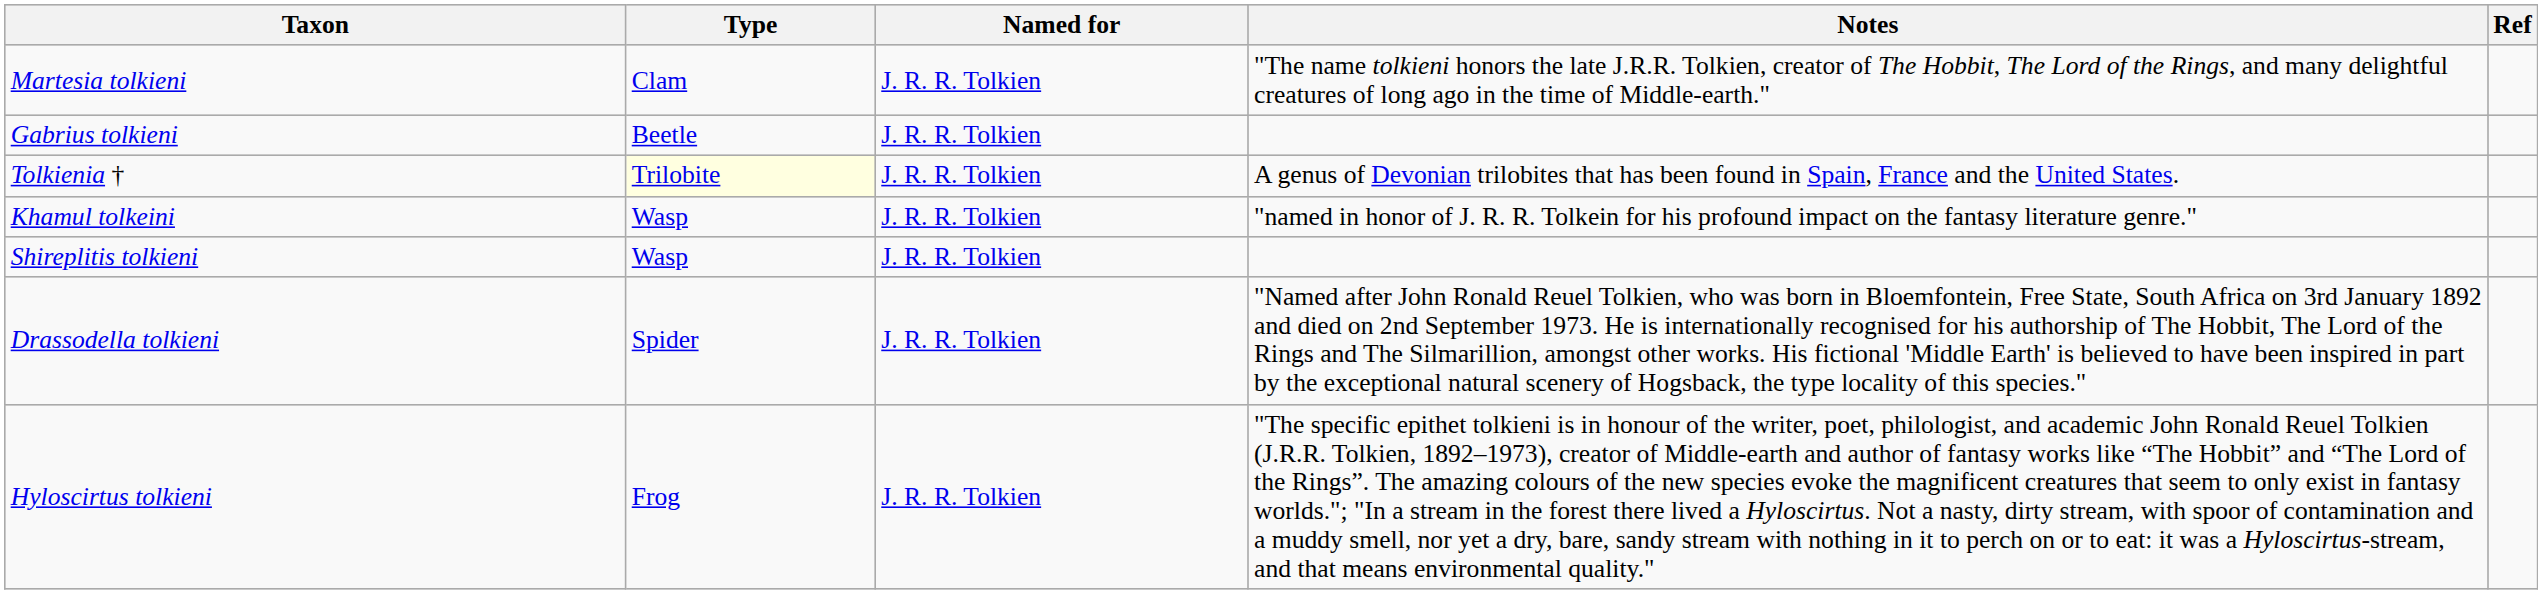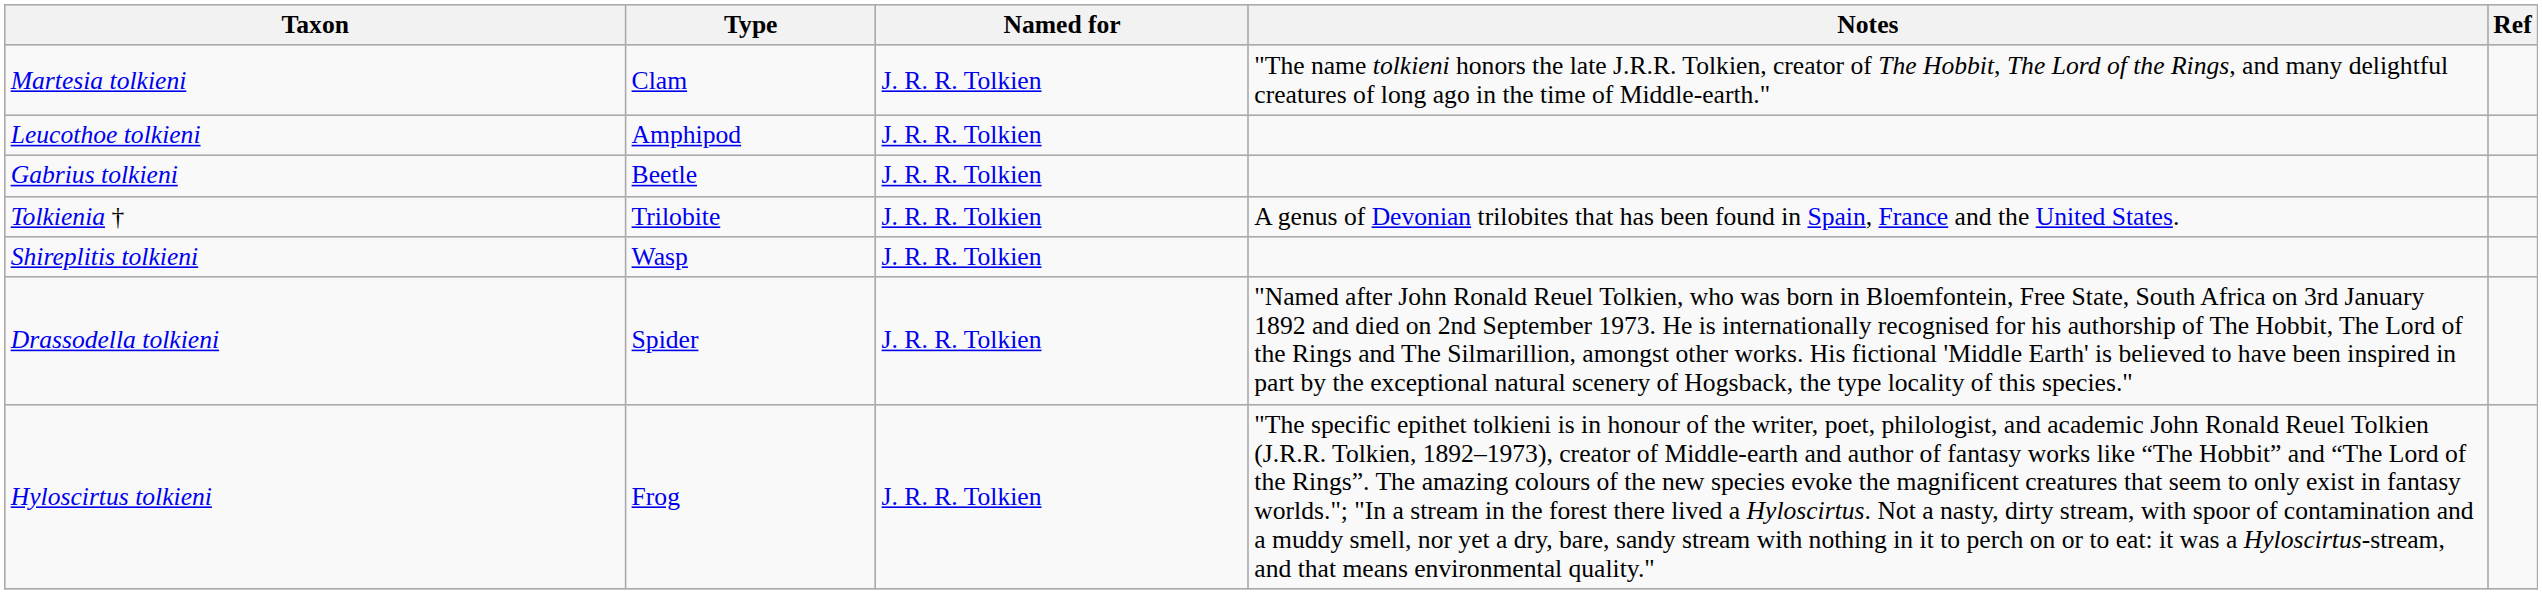 <table class="wikitable sortable" width="100%">
 <tr>
 <th style="width:25%;">Taxon</th>
 <th style="width:10%;">Type</th>
 <th style="width:15%;">Named for</th>
 <th style="width:50%;">Notes</th>
 <th class="unsortable">Ref</th>
 </tr>
 <tr>
 <td><em><a href='#'>Martesia tolkieni</a></em> </td>
 <td><a href='#'>Clam</a></td>
 <td><a href='#'>J. R. R. Tolkien</a></td>
 <td>"The name <em>tolkieni</em> honors the late J.R.R. Tolkien, creator of <em>The Hobbit</em>, <em>The Lord of the Rings</em>, and many delightful creatures of long ago in the time of Middle-earth."</td>
 <td></td>
 </tr>
 <tr>
+<td><em><a href='#'>Leucothoe tolkieni</a></em> </td>
+<td><a href='#'>Amphipod</a></td>
+<td><a href='#'>J. R. R. Tolkien</a></td>
+<td></td>
+<td></td>
+</tr>
+<tr>
 <td><em><a href='#'>Gabrius tolkieni</a></em> </td>
 <td><a href='#'>Beetle</a></td>
 <td><a href='#'>J. R. R. Tolkien</a></td>
 <td></td>
 <td></td>
 </tr>
 <tr>
 <td><em><a href='#'>Tolkienia</a></em> † </td>
-<td style="background: lightyellow;"><a href='#'>Trilobite</a></td>
+<td><a href='#'>Trilobite</a></td>
 <td><a href='#'>J. R. R. Tolkien</a></td>
 <td>A genus of <a href='#'>Devonian</a> trilobites that has been found in <a href='#'>Spain</a>, <a href='#'>France</a> and the <a href='#'>United States</a>.</td>
-<td></td>
-</tr>
-<tr>
-<td><em><a href='#'>Khamul tolkeini</a></em> </td>
-<td><a href='#'>Wasp</a></td>
-<td><a href='#'>J. R. R. Tolkien</a></td>
-<td>"named in honor of J. R. R. Tolkein  for his profound impact on the fantasy literature genre."</td>
 <td></td>
 </tr>
 <tr>
 <td><em><a href='#'>Shireplitis tolkieni</a></em> </td>
 <td><a href='#'>Wasp</a></td>
 <td><a href='#'>J. R. R. Tolkien</a></td>
 <td></td>
 <td></td>
 </tr>
 <tr>
 <td><em><a href='#'>Drassodella tolkieni</a></em> </td>
 <td><a href='#'>Spider</a></td>
 <td><a href='#'>J. R. R. Tolkien</a></td>
 <td>"Named after John Ronald Reuel Tolkien, who was born in Bloemfontein, Free State, South Africa on 3rd January 1892 and died on 2nd September 1973. He is internationally recognised for his authorship of The Hobbit, The Lord of the Rings and The Silmarillion, amongst other works. His fictional 'Middle Earth' is believed to have been inspired in part by the exceptional natural scenery of Hogsback, the type locality of this species."</td>
 <td></td>
 </tr>
 <tr>
 <td><em><a href='#'>Hyloscirtus tolkieni</a></em> </td>
 <td><a href='#'>Frog</a></td>
 <td><a href='#'>J. R. R. Tolkien</a></td>
 <td>"The specific epithet tolkieni is in honour of the writer, poet, philologist, and academic John Ronald Reuel Tolkien (J.R.R. Tolkien, 1892–1973), creator of Middle-earth and author of fantasy works like “The Hobbit” and “The Lord of the Rings”. The amazing colours of the new species evoke the magnificent creatures that seem to only exist in fantasy worlds."; "In a stream in the forest there lived a <em>Hyloscirtus</em>. Not a nasty, dirty stream, with spoor of contamination and a muddy smell, nor yet a dry, bare, sandy stream with nothing in it to perch on or to eat: it was a <em>Hyloscirtus</em>-stream, and that means environmental quality."</td>
 <td></td>
 </tr>
 </table>
